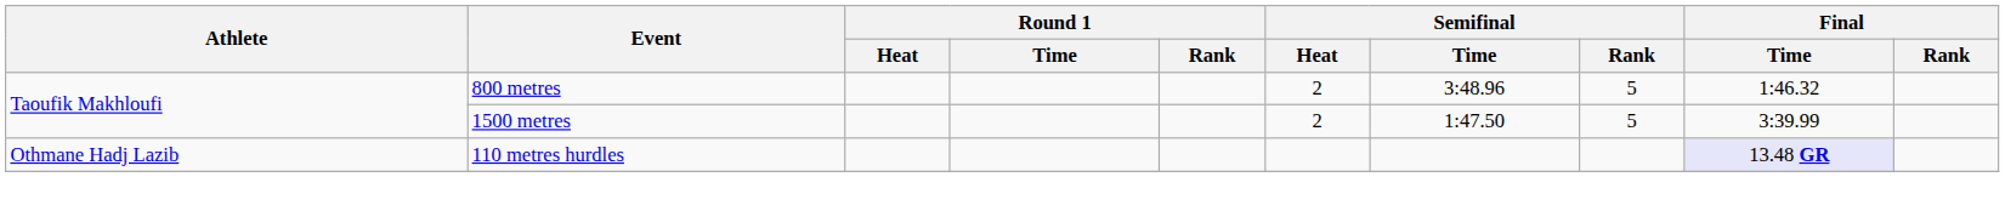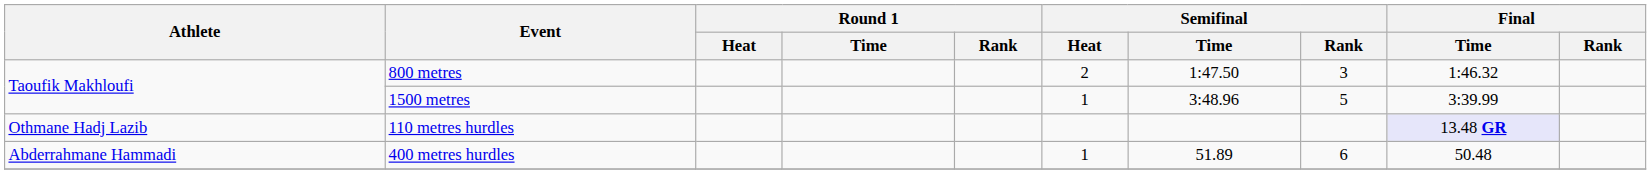 <table class="wikitable" width="72%" style="text-align:center; font-size:90%">
 <tr>
 <th rowspan="2" width="22%">Athlete</th>
 <th rowspan="2" width="18%">Event</th>
 <th colspan="3" width="20%">Round 1</th>
 <th colspan="3" width="20%">Semifinal</th>
 <th colspan="2" width="15%">Final</th>
 </tr>
 <tr>
 <th width="5%">Heat</th>
 <th width="10%">Time</th>
 <th>Rank</th>
 <th width="5%">Heat</th>
 <th width="10%">Time</th>
 <th>Rank</th>
 <th width="10%">Time</th>
 <th>Rank</th>
 </tr>
 <tr>
 <td rowspan=2; align="left"><a href='#'>Taoufik Makhloufi</a></td>
 <td align="left"><a href='#'>800 metres</a></td>
 <td></td>
 <td></td>
 <td></td>
 <td>2</td>
-<td>3:48.96</td>
-<td>5 <strong></strong></td>
+<td>1:47.50</td>
+<td>3 <strong></strong></td>
 <td>1:46.32</td>
 <td></td>
 </tr>
 <tr>
 <td align="left"><a href='#'>1500 metres</a></td>
 <td></td>
 <td></td>
 <td></td>
-<td>2</td>
-<td>1:47.50</td>
+<td>1</td>
+<td>3:48.96</td>
 <td>5 <strong></strong></td>
 <td>3:39.99</td>
 <td></td>
 </tr>
 <tr>
 <td align="left"><a href='#'>Othmane Hadj Lazib</a></td>
 <td align="left"><a href='#'>110 metres hurdles</a></td>
 <td></td>
 <td></td>
 <td></td>
 <td></td>
 <td></td>
 <td></td>
 <td style="background: lavender;">13.48 <strong><a href='#'>GR</a></strong></td>
 <td></td>
 </tr>
 <tr>
+<td align="left"><a href='#'>Abderrahmane Hammadi</a></td>
+<td align="left"><a href='#'>400 metres hurdles</a></td>
+<td></td>
+<td></td>
+<td></td>
+<td>1</td>
+<td>51.89</td>
+<td>6 <strong></strong></td>
+<td>50.48</td>
+<td></td>
+</tr>
+<tr>
 </tr>
 </table>
